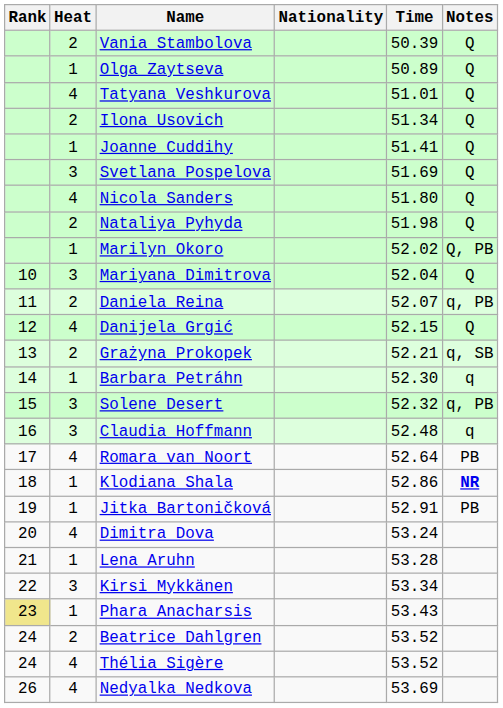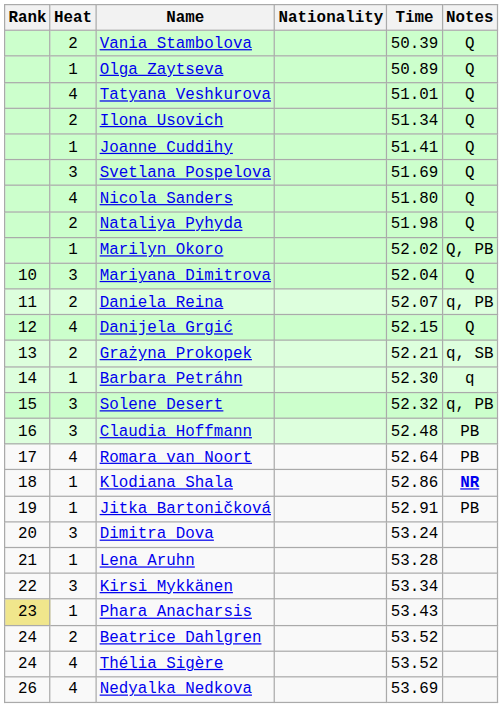 <table class="wikitable sortable" style="text-align:center">
 <tr>
 <th>Rank</th>
 <th>Heat</th>
 <th>Name</th>
 <th>Nationality</th>
 <th>Time</th>
 <th>Notes</th>
 </tr>
 <tr bgcolor=ccffcc>
 <td></td>
 <td>2</td>
 <td align=left><a href='#'>Vania Stambolova</a></td>
 <td align=left></td>
 <td>50.39</td>
 <td>Q</td>
 </tr>
 <tr bgcolor=ccffcc>
 <td></td>
 <td>1</td>
 <td align=left><a href='#'>Olga Zaytseva</a></td>
 <td align=left></td>
 <td>50.89</td>
 <td>Q</td>
 </tr>
 <tr bgcolor=ccffcc>
 <td></td>
 <td>4</td>
 <td align=left><a href='#'>Tatyana Veshkurova</a></td>
 <td align=left></td>
 <td>51.01</td>
 <td>Q</td>
 </tr>
 <tr bgcolor=ccffcc>
 <td></td>
 <td>2</td>
 <td align=left><a href='#'>Ilona Usovich</a></td>
 <td align=left></td>
 <td>51.34</td>
 <td>Q</td>
 </tr>
 <tr bgcolor=ccffcc>
 <td></td>
 <td>1</td>
 <td align=left><a href='#'>Joanne Cuddihy</a></td>
 <td align=left></td>
 <td>51.41</td>
 <td>Q</td>
 </tr>
 <tr bgcolor=ccffcc>
 <td></td>
 <td>3</td>
 <td align=left><a href='#'>Svetlana Pospelova</a></td>
 <td align=left></td>
 <td>51.69</td>
 <td>Q</td>
 </tr>
 <tr bgcolor=ccffcc>
 <td></td>
 <td>4</td>
 <td align=left><a href='#'>Nicola Sanders</a></td>
 <td align=left></td>
 <td>51.80</td>
 <td>Q</td>
 </tr>
 <tr bgcolor=ccffcc>
 <td></td>
 <td>2</td>
 <td align=left><a href='#'>Nataliya Pyhyda</a></td>
 <td align=left></td>
 <td>51.98</td>
 <td>Q</td>
 </tr>
 <tr bgcolor=ccffcc>
 <td></td>
 <td>1</td>
 <td align=left><a href='#'>Marilyn Okoro</a></td>
 <td align=left></td>
 <td>52.02</td>
 <td>Q, PB</td>
 </tr>
 <tr bgcolor=ccffcc>
 <td>10</td>
 <td>3</td>
 <td align=left><a href='#'>Mariyana Dimitrova</a></td>
 <td align=left></td>
 <td>52.04</td>
 <td>Q</td>
 </tr>
 <tr bgcolor=ddffdd>
 <td>11</td>
 <td>2</td>
 <td align=left><a href='#'>Daniela Reina</a></td>
 <td align=left></td>
 <td>52.07</td>
 <td>q, PB</td>
 </tr>
 <tr bgcolor=ccffcc>
 <td>12</td>
 <td>4</td>
 <td align=left><a href='#'>Danijela Grgić</a></td>
 <td align=left></td>
 <td>52.15</td>
 <td>Q</td>
 </tr>
 <tr bgcolor=ddffdd>
 <td>13</td>
 <td>2</td>
 <td align=left><a href='#'>Grażyna Prokopek</a></td>
 <td align=left></td>
 <td>52.21</td>
 <td>q, SB</td>
 </tr>
 <tr bgcolor=ddffdd>
 <td>14</td>
 <td>1</td>
 <td align=left><a href='#'>Barbara Petráhn</a></td>
 <td align=left></td>
 <td>52.30</td>
 <td>q</td>
 </tr>
 <tr bgcolor=ccffcc>
 <td>15</td>
 <td>3</td>
 <td align=left><a href='#'>Solene Desert</a></td>
 <td align=left></td>
 <td>52.32</td>
 <td>q, PB</td>
 </tr>
 <tr bgcolor=ddffdd>
 <td>16</td>
 <td>3</td>
 <td align=left><a href='#'>Claudia Hoffmann</a></td>
 <td align=left></td>
 <td>52.48</td>
-<td>q</td>
+<td>PB</td>
 </tr>
 <tr>
 <td>17</td>
 <td>4</td>
 <td align=left><a href='#'>Romara van Noort</a></td>
 <td align=left></td>
 <td>52.64</td>
 <td>PB</td>
 </tr>
 <tr>
 <td>18</td>
 <td>1</td>
 <td align=left><a href='#'>Klodiana Shala</a></td>
 <td align=left></td>
 <td>52.86</td>
 <td><strong><a href='#'>NR</a></strong></td>
 </tr>
 <tr>
 <td>19</td>
 <td>1</td>
 <td align=left><a href='#'>Jitka Bartoničková</a></td>
 <td align=left></td>
 <td>52.91</td>
 <td>PB</td>
 </tr>
 <tr>
 <td>20</td>
-<td>4</td>
+<td>3</td>
 <td align=left><a href='#'>Dimitra Dova</a></td>
 <td align=left></td>
 <td>53.24</td>
 <td></td>
 </tr>
 <tr>
 <td>21</td>
 <td>1</td>
 <td align=left><a href='#'>Lena Aruhn</a></td>
 <td align=left></td>
 <td>53.28</td>
 <td></td>
 </tr>
 <tr>
 <td>22</td>
 <td>3</td>
 <td align=left><a href='#'>Kirsi Mykkänen</a></td>
 <td align=left></td>
 <td>53.34</td>
 <td></td>
 </tr>
 <tr>
 <td style="background: khaki;">23</td>
 <td>1</td>
 <td align=left><a href='#'>Phara Anacharsis</a></td>
 <td align=left></td>
 <td>53.43</td>
 <td></td>
 </tr>
 <tr>
 <td>24</td>
 <td>2</td>
 <td align=left><a href='#'>Beatrice Dahlgren</a></td>
 <td align=left></td>
 <td>53.52</td>
 <td></td>
 </tr>
 <tr>
 <td>24</td>
 <td>4</td>
 <td align=left><a href='#'>Thélia Sigère</a></td>
 <td align=left></td>
 <td>53.52</td>
 <td></td>
 </tr>
 <tr>
 <td>26</td>
 <td>4</td>
 <td align=left><a href='#'>Nedyalka Nedkova</a></td>
 <td align=left></td>
 <td>53.69</td>
 <td></td>
 </tr>
 </table>
